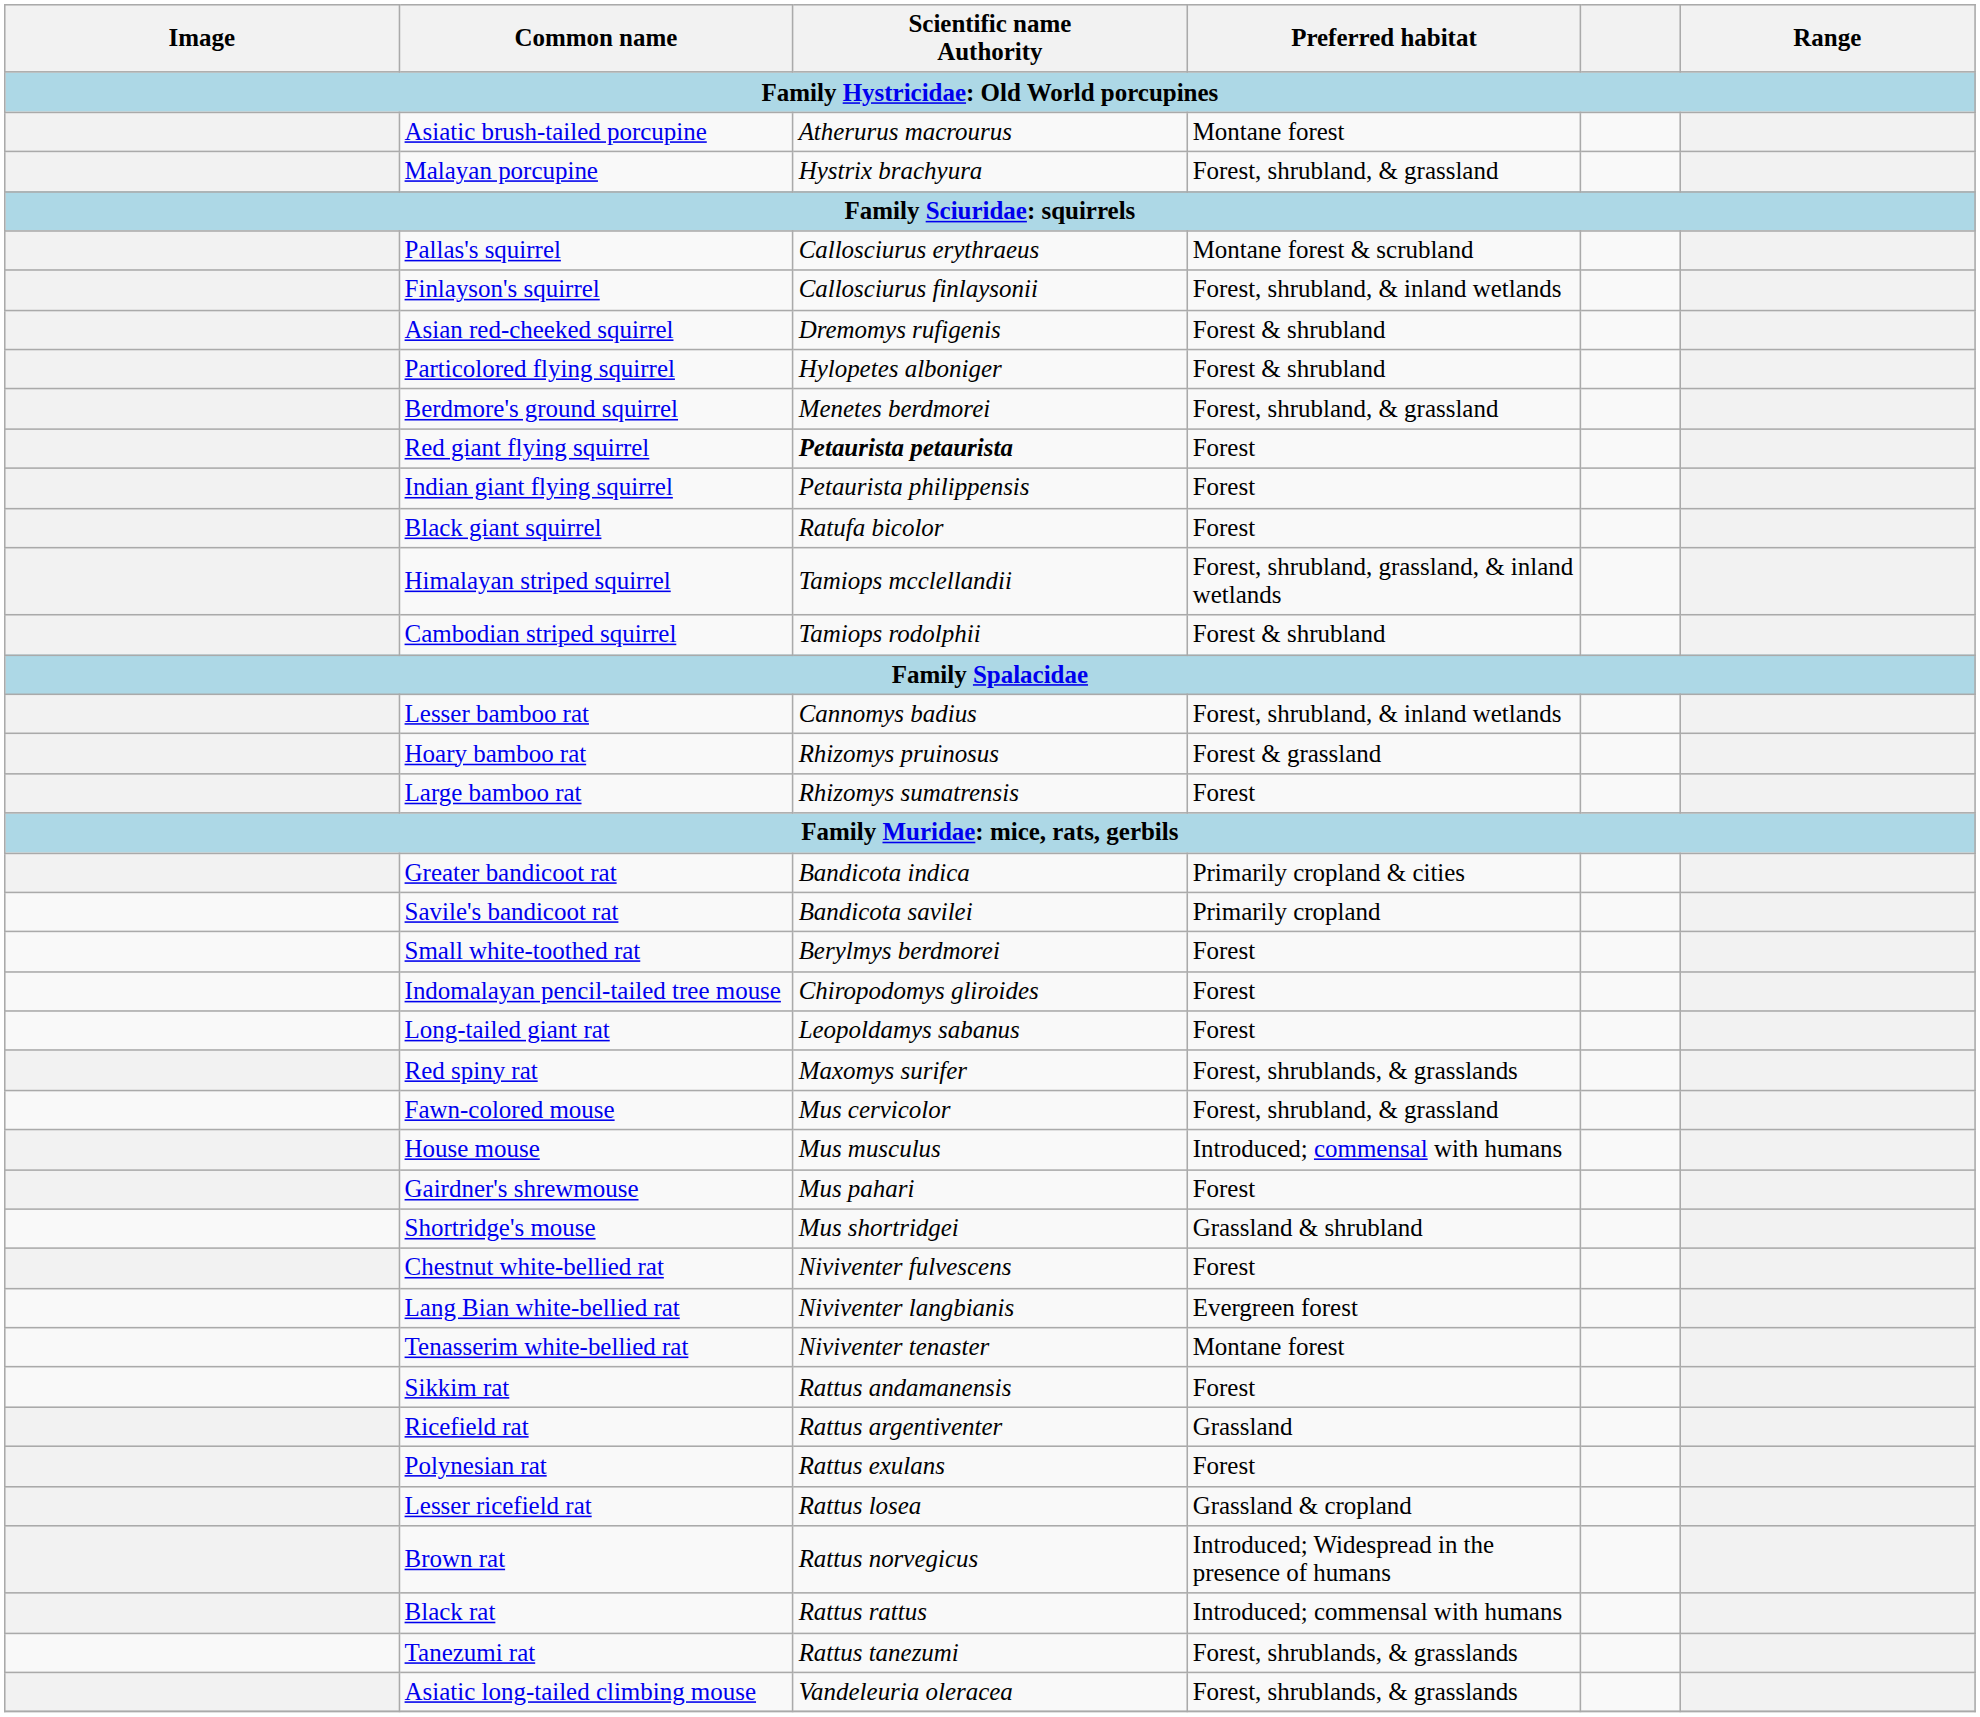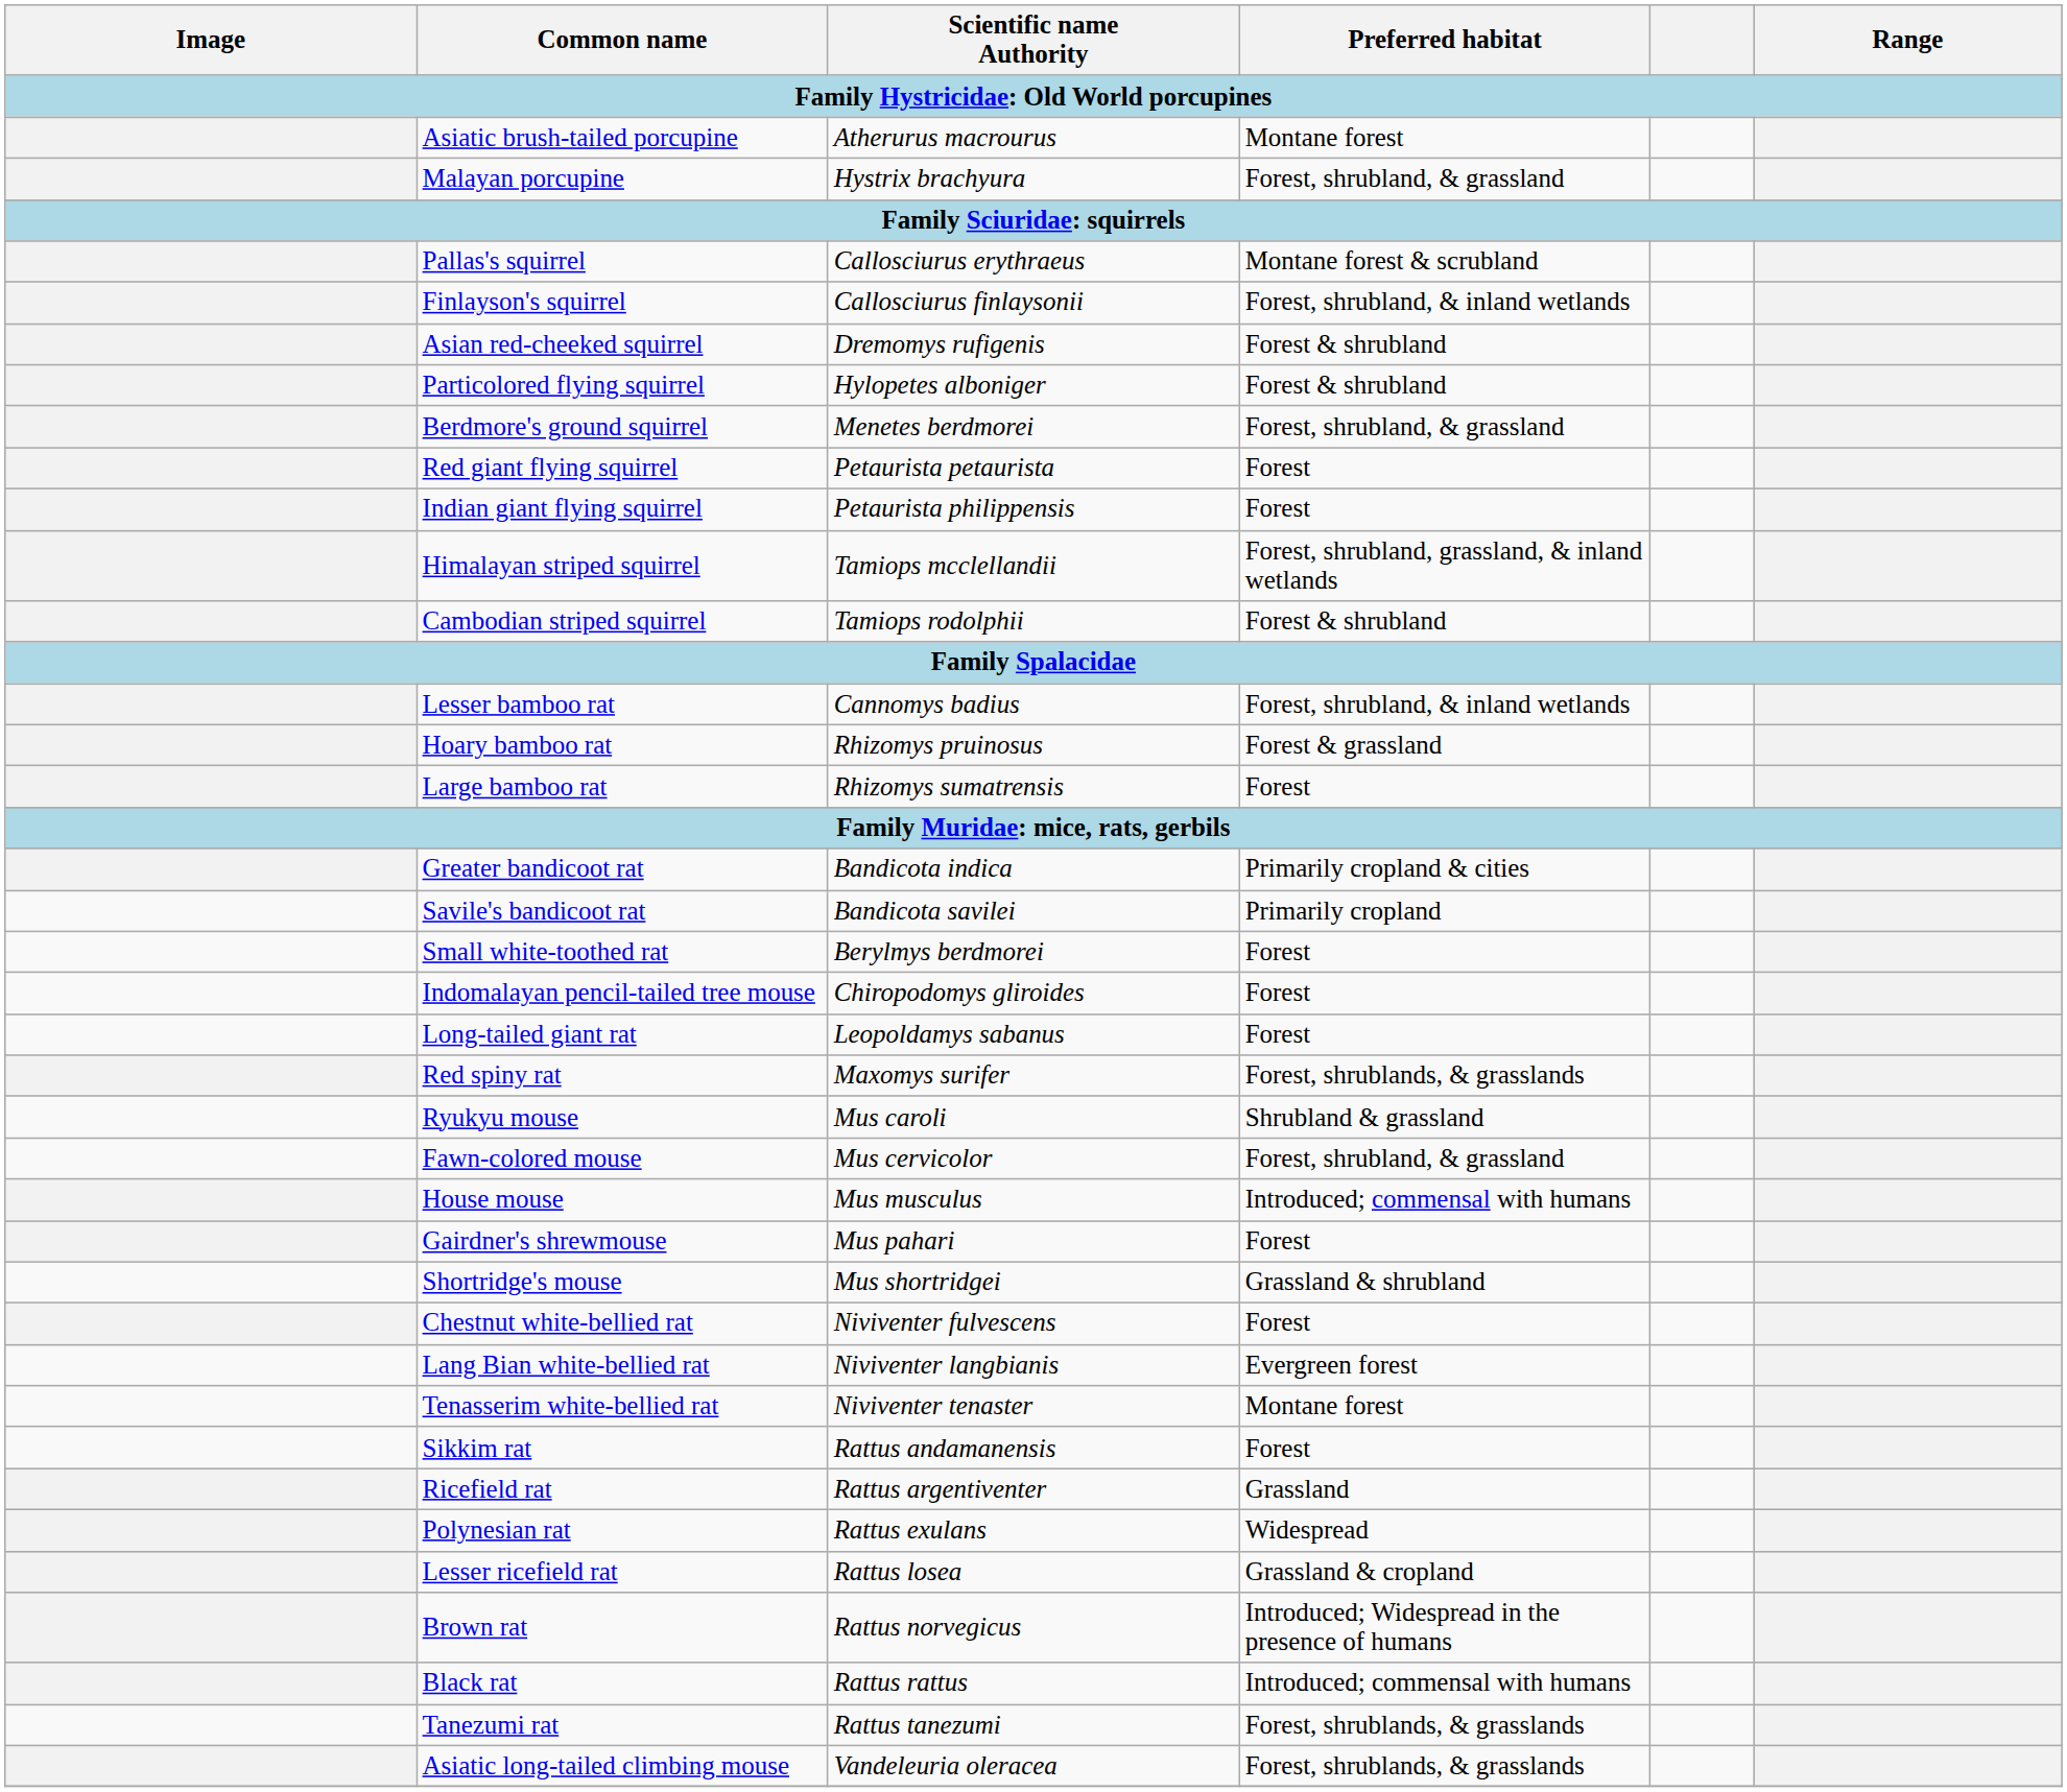 <table width=100% class="wikitable unsortable plainrowheaders">
 <tr>
 <th width="20%" style="text-align: center;">Image</th>
 <th width="20%">Common name</th>
 <th width="20%">Scientific name<br>Authority</th>
 <th width="20%">Preferred habitat</th>
 <th width="5%"></th>
 <th width="15%">Range</th>
 </tr>
 <tr>
 <td style="text-align:center;background:lightblue;" colspan=6><strong>Family <a href='#'>Hystricidae</a>: Old World porcupines</strong></td>
 </tr>
 <tr>
 <th style="text-align: center;"></th>
 <td><a href='#'>Asiatic brush-tailed porcupine</a></td>
 <td><em>Atherurus macrourus</em><br></td>
 <td>Montane forest</td>
 <td><br></td>
 <th style="text-align: center;"></th>
 </tr>
 <tr>
 <th style="text-align: center;"></th>
 <td><a href='#'>Malayan porcupine</a></td>
 <td><em>Hystrix brachyura</em><br></td>
 <td>Forest, shrubland, & grassland</td>
 <td><br></td>
 <th style="text-align: center;"></th>
 </tr>
 <tr>
 <td style="text-align:center;background:lightblue;" colspan=6><strong>Family <a href='#'>Sciuridae</a>: squirrels</strong></td>
 </tr>
 <tr>
 <th style="text-align: center;"></th>
 <td><a href='#'>Pallas's squirrel</a></td>
 <td><em>Callosciurus erythraeus</em><br></td>
 <td>Montane forest & scrubland</td>
 <td><br></td>
 <th style="text-align: center;"></th>
 </tr>
 <tr>
 <th style="text-align: center;"></th>
 <td><a href='#'>Finlayson's squirrel</a></td>
 <td><em>Callosciurus finlaysonii</em><br></td>
 <td>Forest, shrubland, & inland wetlands</td>
 <td><br></td>
 <th style="text-align: center;"></th>
 </tr>
 <tr>
 <th style="text-align: center;"></th>
 <td><a href='#'>Asian red-cheeked squirrel</a></td>
 <td><em>Dremomys rufigenis</em><br></td>
 <td>Forest & shrubland</td>
 <td><br></td>
 <th style="text-align: center;"></th>
 </tr>
 <tr>
 <th style="text-align: center;"></th>
 <td><a href='#'>Particolored flying squirrel</a></td>
 <td><em>Hylopetes alboniger</em><br></td>
 <td>Forest & shrubland</td>
 <td><br></td>
 <th style="text-align: center;"></th>
 </tr>
 <tr>
 <th style="text-align: center;"></th>
 <td><a href='#'>Berdmore's ground squirrel</a></td>
 <td><em>Menetes berdmorei</em><br></td>
 <td>Forest, shrubland, & grassland</td>
 <td><br></td>
 <th style="text-align: center;"></th>
 </tr>
 <tr>
 <th style="text-align: center;"></th>
 <td><a href='#'>Red giant flying squirrel</a></td>
-<td><strong><em>Petaurista petaurista</em><br></strong></td>
+<td><em>Petaurista petaurista</em><br></td>
 <td>Forest</td>
 <td><br></td>
 <th style="text-align: center;"></th>
 </tr>
 <tr>
 <th style="text-align: center;"></th>
 <td><a href='#'>Indian giant flying squirrel</a></td>
 <td><em>Petaurista philippensis</em><br></td>
-<td>Forest</td>
-<td><br></td>
-<th style="text-align: center;"></th>
-</tr>
-<tr>
-<th style="text-align: center;"></th>
-<td><a href='#'>Black giant squirrel</a></td>
-<td><em>Ratufa bicolor</em><br></td>
 <td>Forest</td>
 <td><br></td>
 <th style="text-align: center;"></th>
 </tr>
 <tr>
 <th style="text-align: center;"></th>
 <td><a href='#'>Himalayan striped squirrel</a></td>
 <td><em>Tamiops mcclellandii</em><br></td>
 <td>Forest, shrubland, grassland, & inland wetlands</td>
 <td><br></td>
 <th style="text-align: center;"></th>
 </tr>
 <tr>
 <th style="text-align: center;"></th>
 <td><a href='#'>Cambodian striped squirrel</a></td>
 <td><em>Tamiops rodolphii</em><br></td>
 <td>Forest & shrubland</td>
 <td><br></td>
 <th style="text-align: center;"></th>
 </tr>
 <tr>
 <td style="text-align:center;background:lightblue;" colspan=6><strong>Family <a href='#'>Spalacidae</a></strong></td>
 </tr>
 <tr>
 <th style="text-align: center;"></th>
 <td><a href='#'>Lesser bamboo rat</a></td>
 <td><em>Cannomys badius</em><br></td>
 <td>Forest, shrubland, & inland wetlands</td>
 <td><br></td>
 <th style="text-align: center;"></th>
 </tr>
 <tr>
 <th style="text-align: center;"></th>
 <td><a href='#'>Hoary bamboo rat</a></td>
 <td><em>Rhizomys pruinosus</em><br></td>
 <td>Forest & grassland</td>
 <td><br></td>
 <th style="text-align: center;"></th>
 </tr>
 <tr>
 <th style="text-align: center;"></th>
 <td><a href='#'>Large bamboo rat</a></td>
 <td><em>Rhizomys sumatrensis</em><br></td>
 <td>Forest</td>
 <td><br></td>
 <th style="text-align: center;"></th>
 </tr>
 <tr>
 <td style="text-align:center;background:lightblue;" colspan=6><strong>Family <a href='#'>Muridae</a>: mice, rats, gerbils</strong></td>
 </tr>
 <tr>
 <th style="text-align: center;"></th>
 <td><a href='#'>Greater bandicoot rat</a></td>
 <td><em>Bandicota indica</em><br></td>
 <td>Primarily cropland & cities</td>
 <td><br></td>
 <th style="text-align: center;"></th>
 </tr>
 <tr>
 <td></td>
 <td><a href='#'>Savile's bandicoot rat</a></td>
 <td><em>Bandicota savilei</em><br></td>
 <td>Primarily cropland</td>
 <td><br></td>
 <th style="text-align: center;"></th>
 </tr>
 <tr>
 <td></td>
 <td><a href='#'>Small white-toothed rat</a></td>
 <td><em>Berylmys berdmorei</em><br></td>
 <td>Forest</td>
 <td><br></td>
 <th style="text-align: center;"></th>
 </tr>
 <tr>
 <td></td>
 <td><a href='#'>Indomalayan pencil-tailed tree mouse</a></td>
 <td><em>Chiropodomys gliroides</em><br></td>
 <td>Forest</td>
 <td><br></td>
 <th style="text-align: center;"></th>
 </tr>
 <tr>
 <td></td>
 <td><a href='#'>Long-tailed giant rat</a></td>
 <td><em>Leopoldamys sabanus</em><br></td>
 <td>Forest</td>
 <td><br></td>
 <th style="text-align: center;"></th>
 </tr>
 <tr>
 <th style="text-align: center;"></th>
 <td><a href='#'>Red spiny rat</a></td>
 <td><em>Maxomys surifer</em><br></td>
 <td>Forest, shrublands, & grasslands</td>
 <td><br></td>
 <th style="text-align: center;"></th>
 </tr>
 <tr>
 <td></td>
+<td><a href='#'>Ryukyu mouse</a></td>
+<td><em>Mus caroli</em><br></td>
+<td>Shrubland & grassland</td>
+<td><br></td>
+<th style="text-align: center;"></th>
+</tr>
+<tr>
+<td></td>
 <td><a href='#'>Fawn-colored mouse</a></td>
 <td><em>Mus cervicolor</em><br></td>
 <td>Forest, shrubland, & grassland</td>
 <td><br></td>
 <th style="text-align: center;"></th>
 </tr>
 <tr>
 <th style="text-align: center;"></th>
 <td><a href='#'>House mouse</a></td>
 <td><em>Mus musculus</em><br></td>
 <td>Introduced; <a href='#'>commensal</a> with humans</td>
 <td><br></td>
 <th style="text-align: center;"></th>
 </tr>
 <tr>
 <th style="text-align: center;"></th>
 <td><a href='#'>Gairdner's shrewmouse</a></td>
 <td><em>Mus pahari</em><br></td>
 <td>Forest</td>
 <td><br></td>
 <th style="text-align: center;"></th>
 </tr>
 <tr>
 <td></td>
 <td><a href='#'>Shortridge's mouse</a></td>
 <td><em>Mus shortridgei</em><br></td>
 <td>Grassland & shrubland</td>
 <td><br></td>
 <th style="text-align: center;"></th>
 </tr>
 <tr>
 <th style="text-align: center;"></th>
 <td><a href='#'>Chestnut white-bellied rat</a></td>
 <td><em>Niviventer fulvescens</em><br></td>
 <td>Forest</td>
 <td><br></td>
 <th style="text-align: center;"></th>
 </tr>
 <tr>
 <td></td>
 <td><a href='#'>Lang Bian white-bellied rat</a></td>
 <td><em>Niviventer langbianis</em><br></td>
 <td>Evergreen forest</td>
 <td><br></td>
 <th style="text-align: center;"></th>
 </tr>
 <tr>
 <td></td>
 <td><a href='#'>Tenasserim white-bellied rat</a></td>
 <td><em>Niviventer tenaster</em><br></td>
 <td>Montane forest</td>
 <td><br></td>
 <th style="text-align: center;"></th>
 </tr>
 <tr>
 <td></td>
 <td><a href='#'>Sikkim rat</a></td>
 <td><em>Rattus andamanensis</em><br></td>
 <td>Forest</td>
 <td><br></td>
 <th style="text-align: center;"></th>
 </tr>
 <tr>
 <th style="text-align: center;"></th>
 <td><a href='#'>Ricefield rat</a></td>
 <td><em>Rattus argentiventer</em><br></td>
 <td>Grassland</td>
 <td><br></td>
 <th style="text-align: center;"></th>
 </tr>
 <tr>
 <th style="text-align: center;"></th>
 <td><a href='#'>Polynesian rat</a></td>
 <td><em>Rattus exulans</em><br></td>
-<td>Forest</td>
+<td>Widespread</td>
 <td><br></td>
 <th style="text-align: center;"></th>
 </tr>
 <tr>
 <th style="text-align: center;"></th>
 <td><a href='#'>Lesser ricefield rat</a></td>
 <td><em>Rattus losea</em><br></td>
 <td>Grassland & cropland</td>
 <td><br></td>
 <th style="text-align: center;"></th>
 </tr>
 <tr>
 <th style="text-align: center;"></th>
 <td><a href='#'>Brown rat</a></td>
 <td><em>Rattus norvegicus</em><br></td>
 <td>Introduced; Widespread in the presence of humans</td>
 <td><br></td>
 <th style="text-align: center;"></th>
 </tr>
 <tr>
 <th style="text-align: center;"></th>
 <td><a href='#'>Black rat</a></td>
 <td><em>Rattus rattus</em><br></td>
 <td>Introduced; commensal with humans</td>
 <td><br></td>
 <th style="text-align: center;"></th>
 </tr>
 <tr>
 <td></td>
 <td><a href='#'>Tanezumi rat</a></td>
 <td><em>Rattus tanezumi</em><br></td>
 <td>Forest, shrublands, & grasslands</td>
 <td><br></td>
 <th style="text-align: center;"></th>
 </tr>
 <tr>
 <th style="text-align: center;"></th>
 <td><a href='#'>Asiatic long-tailed climbing mouse</a></td>
 <td><em>Vandeleuria oleracea</em><br></td>
 <td>Forest, shrublands, & grasslands</td>
 <td><br></td>
 <th style="text-align: center;"></th>
 </tr>
 <tr>
 </tr>
 </table>
